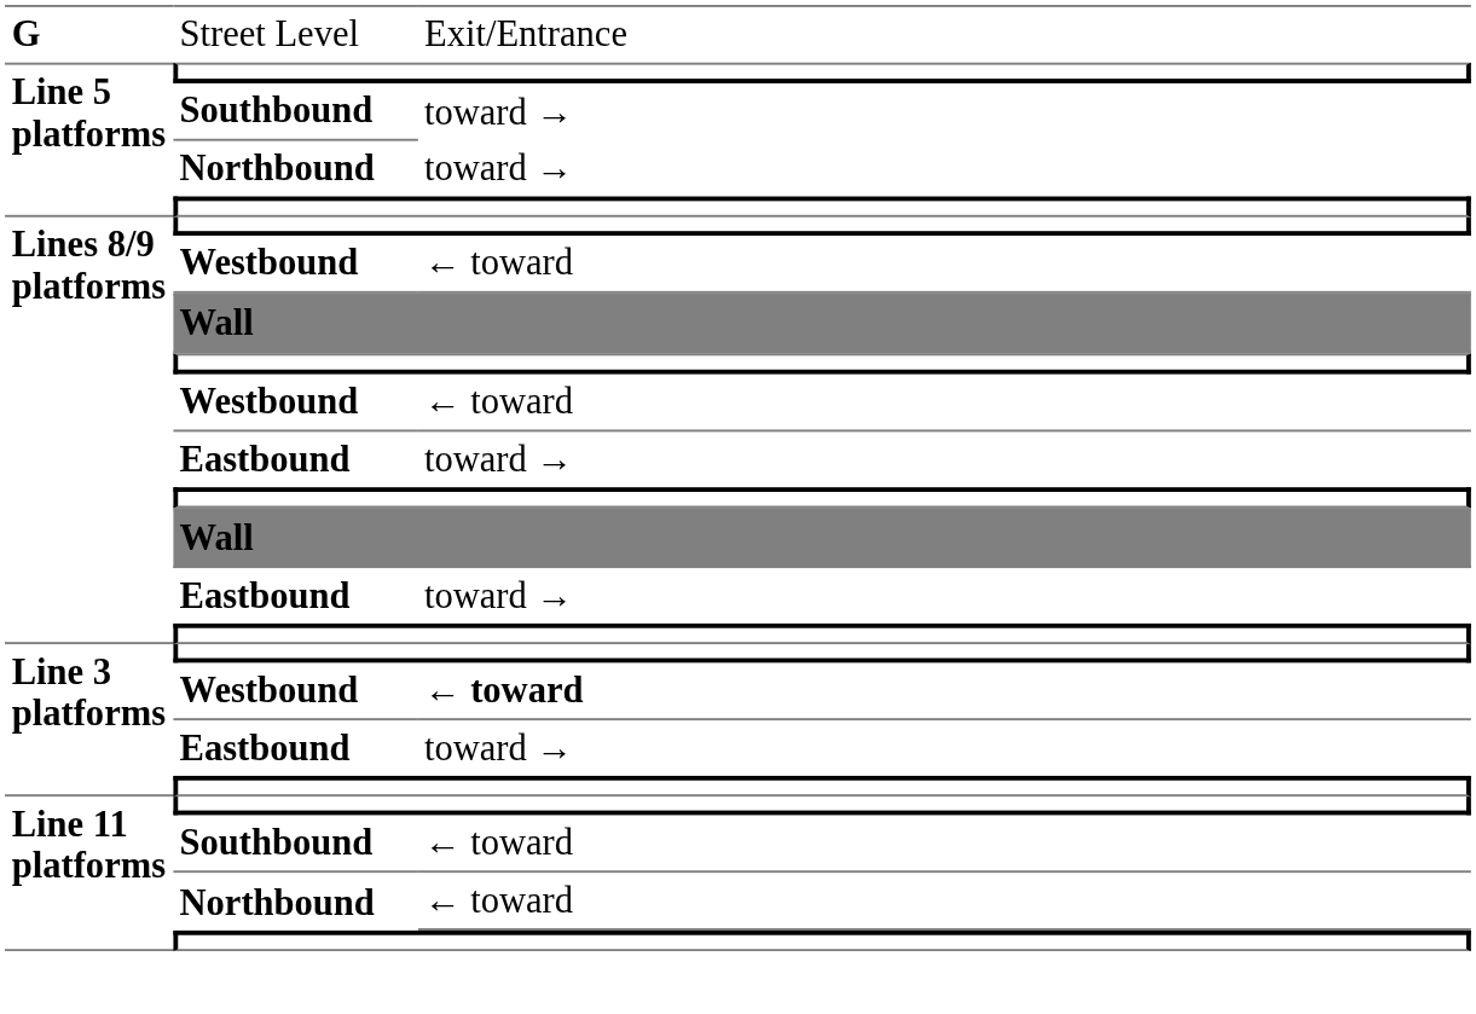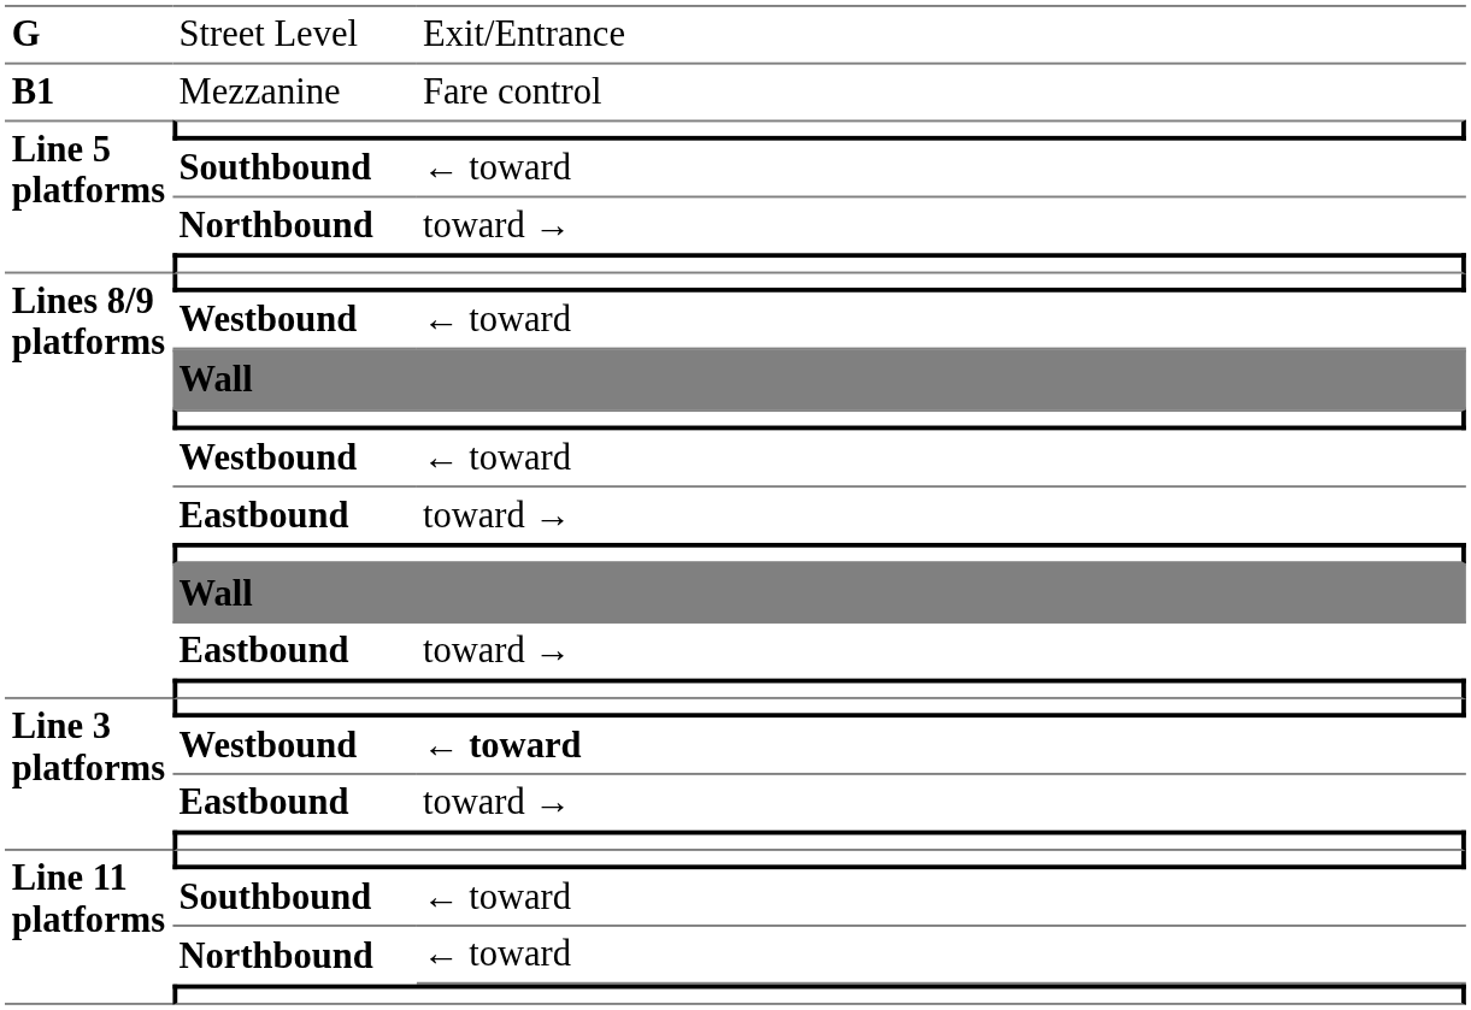 <table border=0 cellspacing=0 cellpadding=3>
 <tr>
 <td style="border-top:solid 1px gray;" width=50 valign=top><strong>G</strong></td>
 <td style="border-top:solid 1px gray;" width=100 valign=top>Street Level</td>
 <td style="border-top:solid 1px gray;" width=450 valign=top>Exit/Entrance</td>
 </tr>
 <tr>
+<td style="border-top:solid 1px gray;" width=50 valign=top><strong>B1</strong></td>
+<td style="border-top:solid 1px gray;" width=100 valign=top>Mezzanine</td>
+<td style="border-top:solid 1px gray;" width=450 valign=top>Fare control</td>
+</tr>
+<tr>
 <td style="border-top:solid 1px gray;border-bottom:solid 1px gray;" width=50 rowspan=4 valign=top><strong>Line 5 platforms</strong></td>
 <td style="border-top:solid 1px gray;border-right:solid 2px black;border-left:solid 2px black;border-bottom:solid 2px black;text-align:center;" colspan=2></td>
 </tr>
 <tr>
 <td style="border-bottom:solid 1px gray;" width=100><strong>Southbound</strong></td>
-<td>   toward   →</td>
+<td style="border-bottom:solid 1px gray;" width=390>←   toward  </td>
 </tr>
 <tr>
 <td><strong>Northbound</strong></td>
 <td>   toward   →</td>
 </tr>
 <tr>
 <td style="border-top:solid 2px black;border-right:solid 2px black;border-left:solid 2px black;border-bottom:solid 1px gray;text-align:center;" colspan=2></td>
 </tr>
 <tr>
 <td style="border-bottom:solid 1px gray;" width=50 rowspan=10 valign=top><strong>Lines 8/9 platforms</strong></td>
 <td style="border-top:solid 0px gray;border-right:solid 2px black;border-left:solid 2px black;border-bottom:solid 2px black;text-align:center;" colspan=2></td>
 </tr>
 <tr>
 <td style="border-bottom:solid 1px gray;" width=100><strong>Westbound</strong></td>
 <td style="border-bottom:solid 1px gray;" width=390>←   toward  </td>
 </tr>
 <tr bgcolor="grey">
 <td style="border-bottom:solid 1px gray;border-top:solid 1px gray;" colspan=2><strong>Wall</strong></td>
 </tr>
 <tr>
 <td style="border-top:solid 1px gray;border-right:solid 2px black;border-left:solid 2px black;border-bottom:solid 2px black;text-align:center;" colspan=2></td>
 </tr>
 <tr>
 <td style="border-bottom:solid 1px gray;"><strong>Westbound</strong></td>
 <td style="border-bottom:solid 1px gray;">←   toward  </td>
 </tr>
 <tr>
 <td><strong>Eastbound</strong></td>
 <td>   toward   →</td>
 </tr>
 <tr>
 <td style="border-top:solid 2px black;border-right:solid 2px black;border-left:solid 2px black;border-bottom:solid 1px gray;text-align:center;" colspan=2></td>
 </tr>
 <tr bgcolor="grey">
 <td style="border-bottom:solid 1px gray;border-top:solid 1px gray;" colspan=2><strong>Wall</strong></td>
 </tr>
 <tr>
 <td><strong>Eastbound</strong></td>
 <td>   toward   →</td>
 </tr>
 <tr>
 <td style="border-top:solid 2px black;border-right:solid 2px black;border-left:solid 2px black;border-bottom:solid 1px gray;text-align:center;" colspan=2></td>
 </tr>
 <tr>
 <td style="border-bottom:solid 1px gray;" width=50 rowspan=4 valign=top><strong>Line 3 platforms</strong></td>
 <td style="border-top:solid 0px gray;border-right:solid 2px black;border-left:solid 2px black;border-bottom:solid 2px black;text-align:center;" colspan=2></td>
 </tr>
 <tr>
 <td style="border-bottom:solid 1px gray;" width=100><strong>Westbound</strong></td>
 <td style="border-bottom:solid 1px gray;" width=390><strong>←   toward  </strong></td>
 </tr>
 <tr>
 <td><strong>Eastbound</strong></td>
 <td>   toward   →</td>
 </tr>
 <tr>
 <td style="border-top:solid 2px black;border-right:solid 2px black;border-left:solid 2px black;border-bottom:solid 1px gray;text-align:center;" colspan=2></td>
 </tr>
 <tr>
 <td style="border-bottom:solid 1px gray;" width=50 rowspan=4 valign=top><strong>Line 11 platforms</strong></td>
 <td style="border-top:solid 0px gray;border-right:solid 2px black;border-left:solid 2px black;border-bottom:solid 2px black;text-align:center;" colspan=2></td>
 </tr>
 <tr>
 <td style="border-bottom:solid 1px gray;" width=100><strong>Southbound</strong></td>
 <td style="border-bottom:solid 1px gray;" width=390>←   toward  </td>
 </tr>
 <tr>
 <td><strong>Northbound</strong></td>
 <td style="border-bottom:solid 1px gray;">←   toward  </td>
 </tr>
 <tr>
 <td style="border-top:solid 2px black;border-right:solid 2px black;border-left:solid 2px black;border-bottom:solid 1px gray;text-align:center;" colspan=2></td>
 </tr>
 </table>
